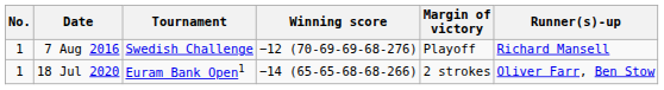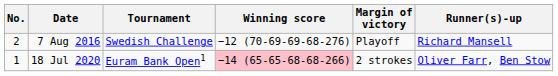 <table class="wikitable" style="font-size:95%;">
 <tr>
 <th>No.</th>
 <th>Date</th>
 <th>Tournament</th>
 <th>Winning score</th>
 <th>Margin of<br>victory</th>
 <th>Runner(s)-up</th>
 </tr>
 <tr>
-<td align=center>1</td>
+<td align=center>2</td>
 <td align=right>7 Aug <a href='#'>2016</a></td>
 <td><a href='#'>Swedish Challenge</a></td>
 <td>−12 (70-69-69-68-276)</td>
 <td>Playoff</td>
 <td> <a href='#'>Richard Mansell</a></td>
 </tr>
 <tr>
 <td align=center>1</td>
 <td align=right>18 Jul <a href='#'>2020</a></td>
 <td><a href='#'>Euram Bank Open</a><sup>1</sup></td>
-<td>−14 (65-65-68-68-266)</td>
+<td style="background: pink;">−14 (65-65-68-68-266)</td>
 <td>2 strokes</td>
 <td> <a href='#'>Oliver Farr</a>,  <a href='#'>Ben Stow</a></td>
 </tr>
 </table>
